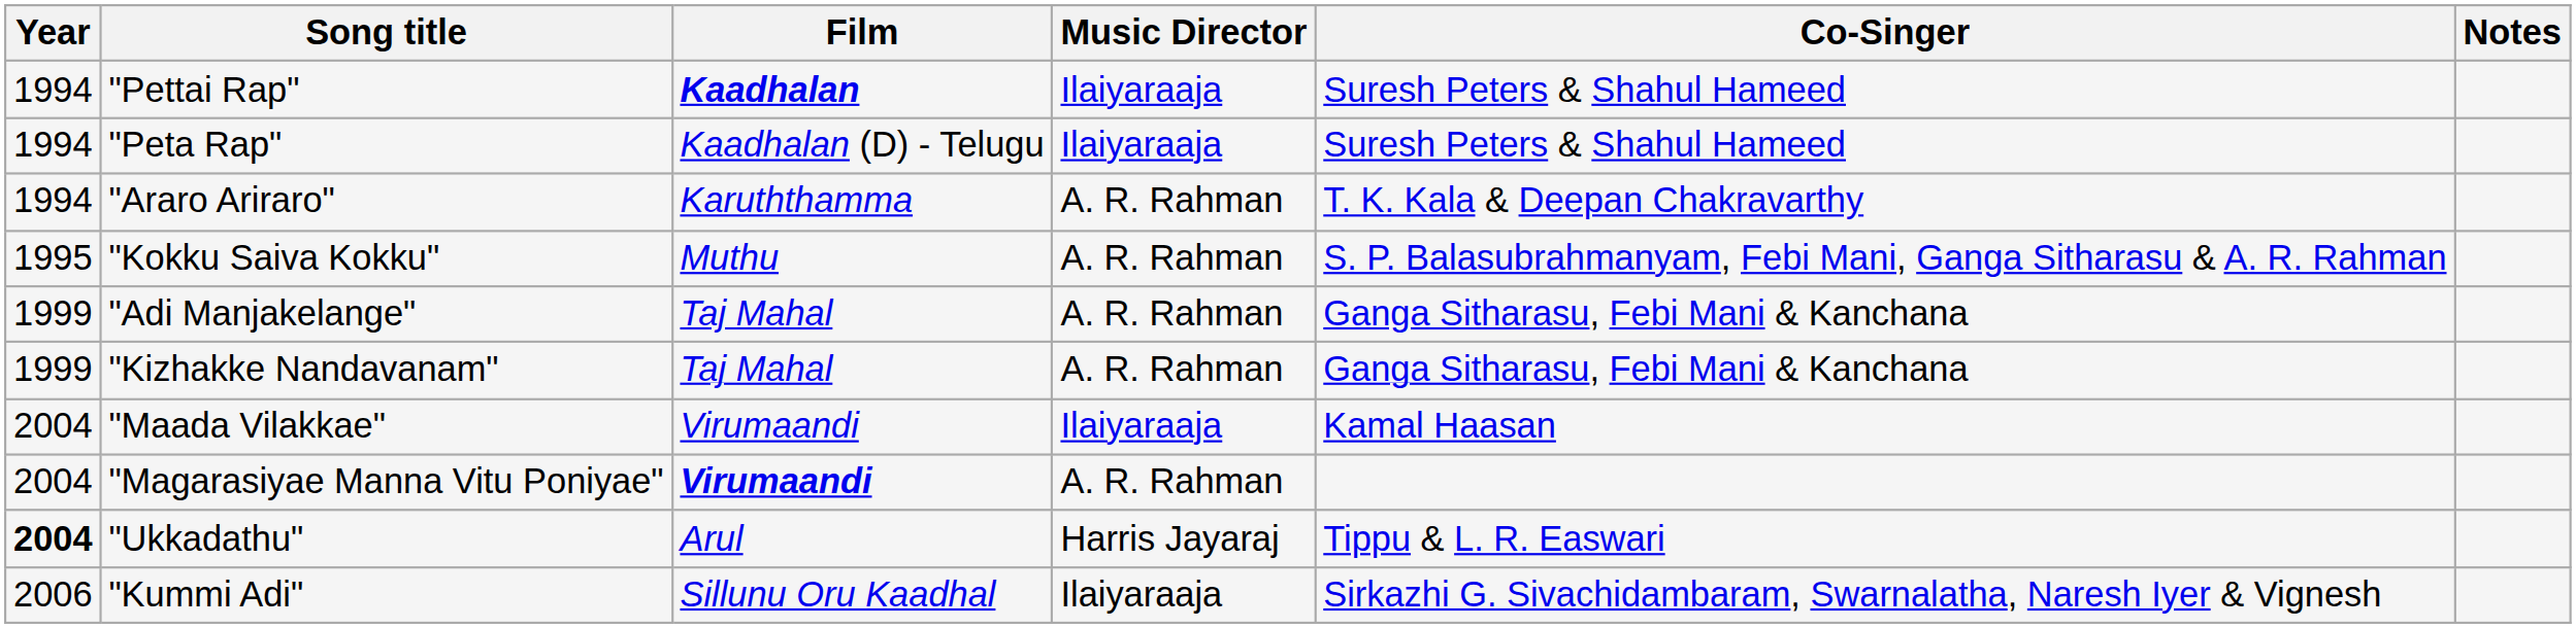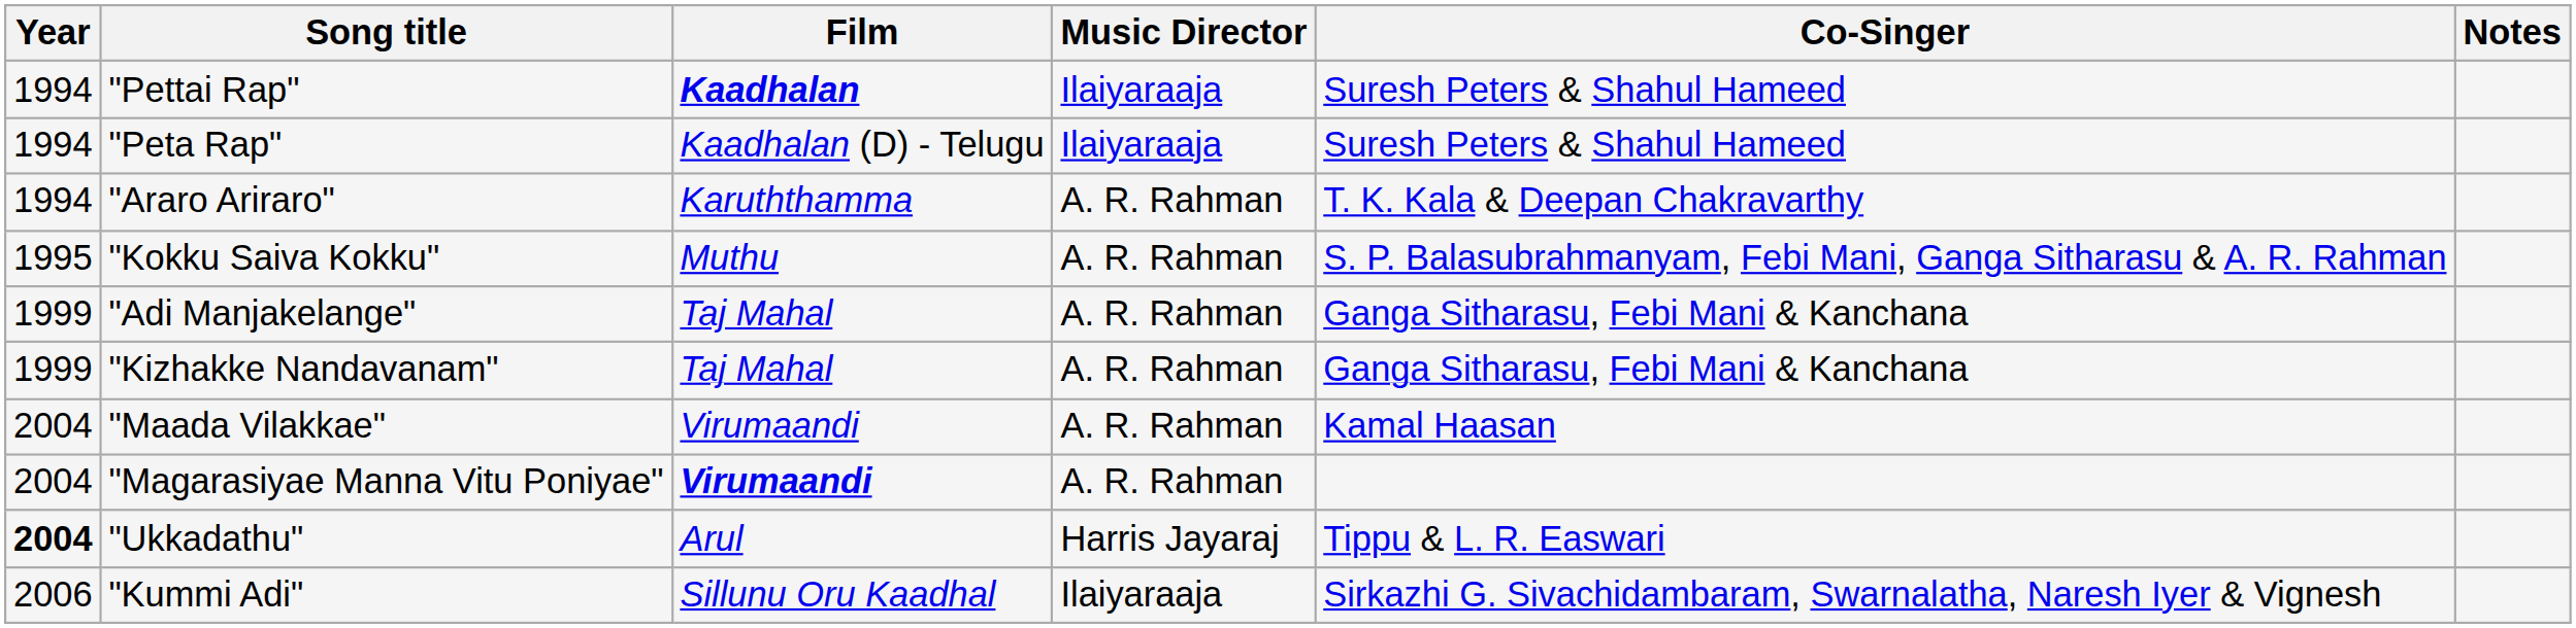 <table class="wikitable sortable" style="background:#f5f5f5;">
 <tr>
 <th>Year</th>
 <th>Song title</th>
 <th>Film</th>
 <th>Music Director</th>
 <th>Co-Singer</th>
 <th>Notes</th>
 </tr>
 <tr>
 <td>1994</td>
 <td>"Pettai Rap"</td>
 <td><strong><em><a href='#'>Kaadhalan</a></em></strong></td>
 <td><a href='#'>Ilaiyaraaja</a></td>
 <td><a href='#'>Suresh Peters</a> & <a href='#'>Shahul Hameed</a></td>
 <td></td>
 </tr>
 <tr>
 <td>1994</td>
 <td>"Peta Rap"</td>
 <td><em><a href='#'>Kaadhalan</a></em> (D) - Telugu</td>
 <td><a href='#'>Ilaiyaraaja</a></td>
 <td><a href='#'>Suresh Peters</a> & <a href='#'>Shahul Hameed</a></td>
 <td></td>
 </tr>
 <tr>
 <td>1994</td>
 <td>"Araro Ariraro"</td>
 <td><em><a href='#'>Karuththamma</a></em></td>
 <td>A. R. Rahman</td>
 <td><a href='#'>T. K. Kala</a> & <a href='#'>Deepan Chakravarthy</a></td>
 <td></td>
 </tr>
 <tr>
 <td>1995</td>
 <td>"Kokku Saiva Kokku"</td>
 <td><em><a href='#'>Muthu</a></em></td>
 <td>A. R. Rahman</td>
 <td><a href='#'>S. P. Balasubrahmanyam</a>, <a href='#'>Febi Mani</a>, <a href='#'>Ganga Sitharasu</a> &  <a href='#'>A. R. Rahman</a></td>
 <td></td>
 </tr>
 <tr>
 <td>1999</td>
 <td>"Adi Manjakelange"</td>
 <td><em><a href='#'>Taj Mahal</a></em></td>
 <td>A. R. Rahman</td>
 <td><a href='#'>Ganga Sitharasu</a>, <a href='#'>Febi Mani</a> & Kanchana</td>
 <td></td>
 </tr>
 <tr>
 <td>1999</td>
 <td>"Kizhakke Nandavanam"</td>
 <td><em><a href='#'>Taj Mahal</a></em></td>
 <td>A. R. Rahman</td>
 <td><a href='#'>Ganga Sitharasu</a>, <a href='#'>Febi Mani</a> & Kanchana</td>
 <td></td>
 </tr>
 <tr>
 <td>2004</td>
 <td>"Maada Vilakkae"</td>
 <td><em><a href='#'>Virumaandi</a></em></td>
-<td><a href='#'>Ilaiyaraaja</a></td>
+<td>A. R. Rahman</td>
 <td><a href='#'>Kamal Haasan</a></td>
 <td></td>
 </tr>
 <tr>
 <td>2004</td>
 <td>"Magarasiyae Manna Vitu Poniyae"</td>
 <td><strong><em><a href='#'>Virumaandi</a></em></strong></td>
 <td>A. R. Rahman</td>
 <td></td>
 <td></td>
 </tr>
 <tr>
 <td><strong>2004</strong></td>
 <td>"Ukkadathu"</td>
 <td><em><a href='#'>Arul</a></em></td>
 <td>Harris Jayaraj</td>
 <td><a href='#'>Tippu</a> &  <a href='#'>L. R. Easwari</a></td>
 <td></td>
 </tr>
 <tr>
 <td>2006</td>
 <td>"Kummi Adi"</td>
 <td><em><a href='#'>Sillunu Oru Kaadhal</a></em></td>
 <td>Ilaiyaraaja</td>
 <td><a href='#'>Sirkazhi G. Sivachidambaram</a>, <a href='#'>Swarnalatha</a>, <a href='#'>Naresh Iyer</a> & Vignesh</td>
 <td></td>
 </tr>
 </table>
